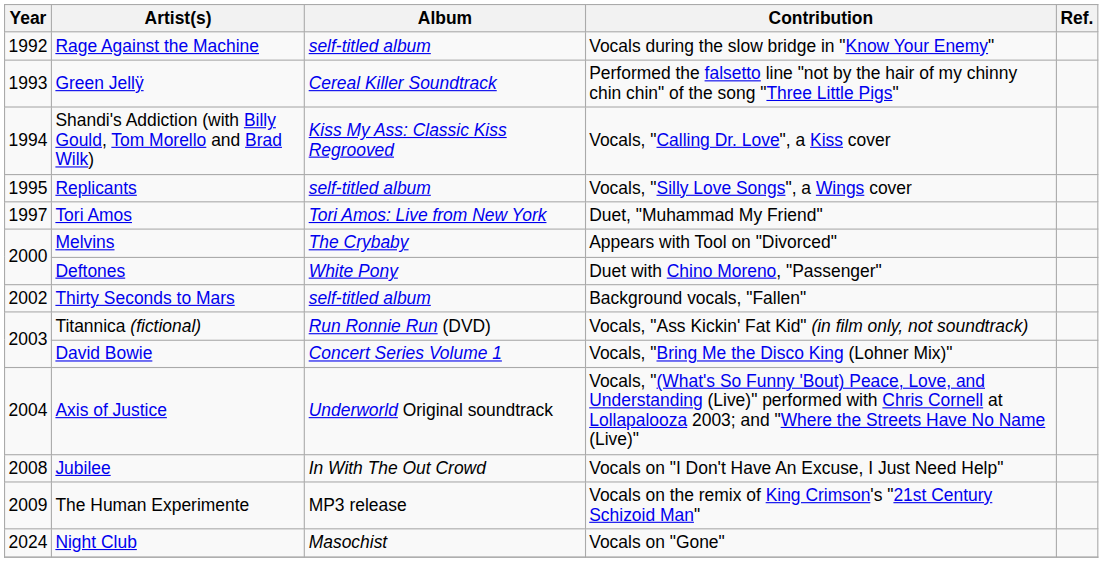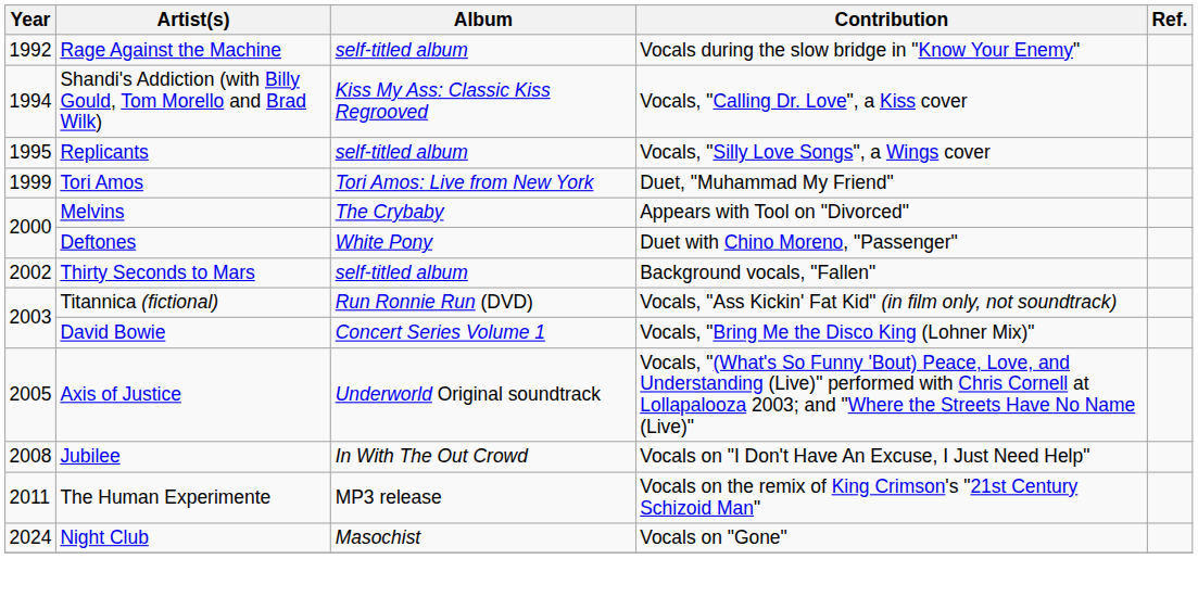 <table class="wikitable">
 <tr>
 <th>Year</th>
 <th width="225">Artist(s)</th>
 <th width="250">Album</th>
 <th width="425">Contribution</th>
 <th>Ref.</th>
 </tr>
 <tr>
 <td>1992</td>
 <td><a href='#'>Rage Against the Machine</a></td>
 <td><em><a href='#'>self-titled album</a></em></td>
 <td>Vocals during the slow bridge in "<a href='#'>Know Your Enemy</a>"</td>
-<td></td>
-</tr>
-<tr>
-<td>1993</td>
-<td><a href='#'>Green Jellÿ</a></td>
-<td><em><a href='#'>Cereal Killer Soundtrack</a></em></td>
-<td>Performed the <a href='#'>falsetto</a> line "not by the hair of my chinny chin chin" of the song "<a href='#'>Three Little Pigs</a>"</td>
 <td></td>
 </tr>
 <tr>
 <td>1994</td>
 <td>Shandi's Addiction (with <a href='#'>Billy Gould</a>, <a href='#'>Tom Morello</a> and <a href='#'>Brad Wilk</a>)</td>
 <td><em><a href='#'>Kiss My Ass: Classic Kiss Regrooved</a></em></td>
 <td>Vocals, "<a href='#'>Calling Dr. Love</a>", a <a href='#'>Kiss</a> cover</td>
 <td></td>
 </tr>
 <tr>
 <td>1995</td>
 <td><a href='#'>Replicants</a></td>
 <td><em><a href='#'>self-titled album</a></em></td>
 <td>Vocals, "<a href='#'>Silly Love Songs</a>", a <a href='#'>Wings</a> cover</td>
 <td></td>
 </tr>
 <tr>
-<td>1997</td>
+<td>1999</td>
 <td><a href='#'>Tori Amos</a></td>
 <td><em><a href='#'>Tori Amos: Live from New York</a></em></td>
 <td>Duet, "Muhammad My Friend"</td>
 <td></td>
 </tr>
 <tr>
 <td rowspan="2">2000</td>
 <td><a href='#'>Melvins</a></td>
 <td><em><a href='#'>The Crybaby</a></em></td>
 <td>Appears with Tool on "Divorced"</td>
 <td></td>
 </tr>
 <tr>
 <td><a href='#'>Deftones</a></td>
 <td><em><a href='#'>White Pony</a></em></td>
 <td>Duet with <a href='#'>Chino Moreno</a>, "Passenger"</td>
 <td></td>
 </tr>
 <tr>
 <td>2002</td>
 <td><a href='#'>Thirty Seconds to Mars</a></td>
 <td><em><a href='#'>self-titled album</a></em></td>
 <td>Background vocals, "Fallen"</td>
 <td></td>
 </tr>
 <tr>
 <td rowspan="2">2003</td>
 <td>Titannica <em>(fictional)</em></td>
 <td><em><a href='#'>Run Ronnie Run</a></em> (DVD)</td>
 <td>Vocals, "Ass Kickin' Fat Kid" <em>(in film only, not soundtrack)</em></td>
 <td></td>
 </tr>
 <tr>
 <td><a href='#'>David Bowie</a></td>
 <td><em><a href='#'>Concert Series Volume 1</a></em></td>
 <td>Vocals, "<a href='#'>Bring Me the Disco King</a> (Lohner Mix)"</td>
 <td></td>
 </tr>
 <tr>
-<td>2004</td>
+<td>2005</td>
 <td><a href='#'>Axis of Justice</a></td>
 <td><em><a href='#'>Underworld</a></em> Original soundtrack</td>
 <td>Vocals, "<a href='#'>(What's So Funny 'Bout) Peace, Love, and Understanding</a> (Live)" performed with <a href='#'>Chris Cornell</a> at <a href='#'>Lollapalooza</a> 2003; and "<a href='#'>Where the Streets Have No Name</a> (Live)"</td>
 <td></td>
 </tr>
 <tr>
 <td>2008</td>
 <td><a href='#'>Jubilee</a></td>
 <td><em>In With The Out Crowd</em></td>
 <td>Vocals on "I Don't Have An Excuse, I Just Need Help"</td>
 <td></td>
 </tr>
 <tr>
-<td>2009</td>
+<td>2011</td>
 <td>The Human Experimente</td>
 <td>MP3 release</td>
 <td>Vocals on the remix of <a href='#'>King Crimson</a>'s "<a href='#'>21st Century Schizoid Man</a>"</td>
 <td></td>
 </tr>
 <tr>
 <td>2024</td>
 <td><a href='#'>Night Club</a></td>
 <td><em>Masochist</em></td>
 <td>Vocals on "Gone"</td>
 <td></td>
 </tr>
 <tr>
 </tr>
 </table>
